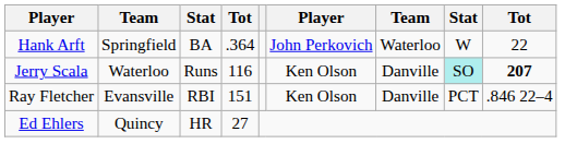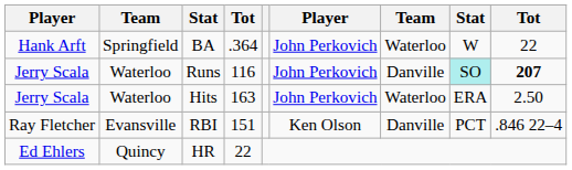 <table class="wikitable" style="text-align:center">
 <tr>
 <th>Player</th>
 <th>Team</th>
 <th>Stat</th>
 <th>Tot</th>
 <th></th>
 <th>Player</th>
 <th>Team</th>
 <th>Stat</th>
 <th>Tot</th>
 </tr>
 <tr>
 <td><a href='#'>Hank Arft</a></td>
 <td>Springfield</td>
 <td>BA</td>
 <td>.364</td>
 <td></td>
 <td><a href='#'>John Perkovich</a></td>
 <td>Waterloo</td>
 <td>W</td>
 <td>22</td>
 </tr>
 <tr>
 <td><a href='#'>Jerry Scala</a></td>
 <td>Waterloo</td>
 <td>Runs</td>
 <td>116</td>
 <td></td>
-<td>Ken Olson</td>
+<td><a href='#'>John Perkovich</a></td>
 <td>Danville</td>
 <td style="background: paleturquoise;">SO</td>
 <td><strong>207</strong></td>
+</tr>
+<tr>
+<td><a href='#'>Jerry Scala</a></td>
+<td>Waterloo</td>
+<td>Hits</td>
+<td>163</td>
+<td></td>
+<td><a href='#'>John Perkovich</a></td>
+<td>Waterloo</td>
+<td>ERA</td>
+<td>2.50</td>
 </tr>
 <tr>
 <td>Ray Fletcher</td>
 <td>Evansville</td>
 <td>RBI</td>
 <td>151</td>
 <td></td>
 <td>Ken Olson</td>
 <td>Danville</td>
 <td>PCT</td>
 <td>.846 22–4</td>
 </tr>
 <tr>
 <td><a href='#'>Ed Ehlers</a></td>
 <td>Quincy</td>
 <td>HR</td>
-<td>27</td>
+<td>22</td>
 </tr>
 </table>
